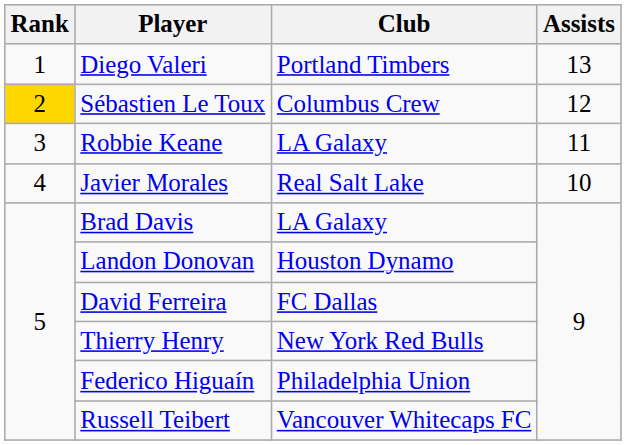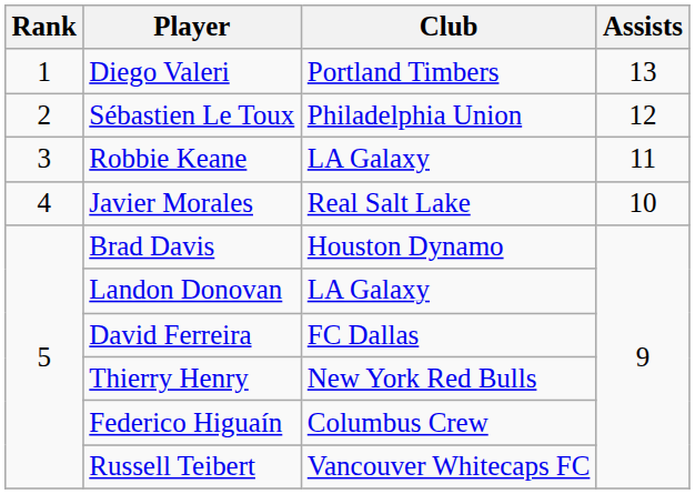 <table class="wikitable" style="text-align:center">
 <tr>
 <th>Rank</th>
 <th>Player</th>
 <th>Club</th>
 <th>Assists</th>
 </tr>
 <tr>
 <td>1</td>
 <td align="left"> <a href='#'>Diego Valeri</a></td>
 <td align="left"><a href='#'>Portland Timbers</a></td>
 <td>13</td>
 </tr>
 <tr>
-<td style="background: gold;">2</td>
+<td>2</td>
 <td align="left"> <a href='#'>Sébastien Le Toux</a></td>
-<td align="left"><a href='#'>Columbus Crew</a></td>
+<td align="left"><a href='#'>Philadelphia Union</a></td>
 <td>12</td>
 </tr>
 <tr>
 <td>3</td>
 <td align="left"> <a href='#'>Robbie Keane</a></td>
 <td align="left"><a href='#'>LA Galaxy</a></td>
 <td>11</td>
 </tr>
 <tr>
 <td>4</td>
 <td align="left"> <a href='#'>Javier Morales</a></td>
 <td align="left"><a href='#'>Real Salt Lake</a></td>
 <td>10</td>
 </tr>
 <tr>
 <td rowspan="6">5</td>
 <td align="left"> <a href='#'>Brad Davis</a></td>
-<td align="left"><a href='#'>LA Galaxy</a></td>
+<td align="left"><a href='#'>Houston Dynamo</a></td>
 <td rowspan="6">9</td>
 </tr>
 <tr>
 <td align="left"> <a href='#'>Landon Donovan</a></td>
-<td align="left"><a href='#'>Houston Dynamo</a></td>
+<td align="left"><a href='#'>LA Galaxy</a></td>
 </tr>
 <tr>
 <td align="left"> <a href='#'>David Ferreira</a></td>
 <td align="left"><a href='#'>FC Dallas</a></td>
 </tr>
 <tr>
 <td align="left"> <a href='#'>Thierry Henry</a></td>
 <td align="left"><a href='#'>New York Red Bulls</a></td>
 </tr>
 <tr>
 <td align="left"> <a href='#'>Federico Higuaín</a></td>
-<td align="left"><a href='#'>Philadelphia Union</a></td>
+<td align="left"><a href='#'>Columbus Crew</a></td>
 </tr>
 <tr>
 <td align="left"> <a href='#'>Russell Teibert</a></td>
 <td align="left"><a href='#'>Vancouver Whitecaps FC</a></td>
 </tr>
 </table>
